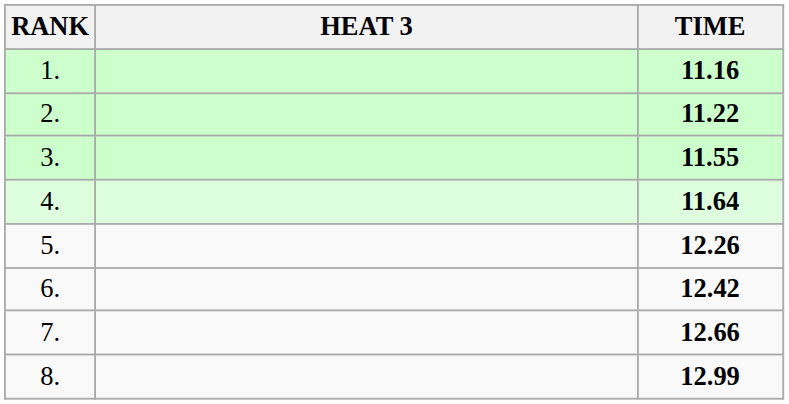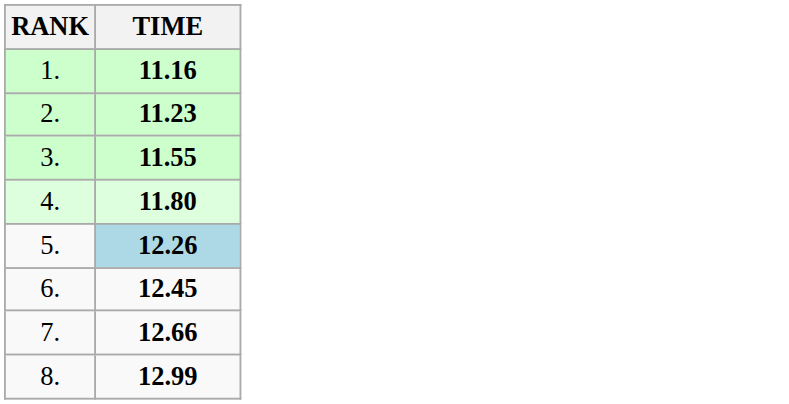 <table class="wikitable" style="border-collapse: collapse; font-size: 90%;">
 <tr>
 <th>RANK</th>
-<th style="width: 20em">HEAT 3</th>
 <th style="width: 5em">TIME</th>
 </tr>
 <tr style="background:#ccffcc;">
 <td align="center">1.</td>
-<td></td>
 <td align="center"><strong>11.16</strong></td>
 </tr>
 <tr style="background:#ccffcc;">
 <td align="center">2.</td>
-<td></td>
-<td align="center"><strong>11.22</strong></td>
+<td align="center"><strong>11.23</strong></td>
 </tr>
 <tr style="background:#ccffcc;">
 <td align="center">3.</td>
-<td></td>
 <td align="center"><strong>11.55</strong></td>
 </tr>
 <tr style="background:#ddffdd;">
 <td align="center">4.</td>
-<td></td>
-<td align="center"><strong>11.64</strong></td>
+<td align="center"><strong>11.80</strong></td>
 </tr>
 <tr>
 <td align="center">5.</td>
-<td></td>
-<td align="center"><strong>12.26</strong></td>
+<td align="center" style="background: lightblue;"><strong>12.26</strong></td>
 </tr>
 <tr>
 <td align="center">6.</td>
-<td></td>
-<td align="center"><strong>12.42</strong></td>
+<td align="center"><strong>12.45</strong></td>
 </tr>
 <tr>
 <td align="center">7.</td>
-<td></td>
 <td align="center"><strong>12.66</strong></td>
 </tr>
 <tr>
 <td align="center">8.</td>
-<td></td>
 <td align="center"><strong>12.99</strong></td>
 </tr>
 </table>
